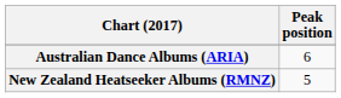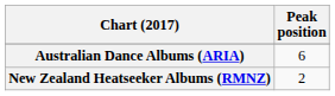 <table class="wikitable sortable plainrowheaders" style="text-align:center">
 <tr>
 <th scope="col">Chart (2017)</th>
 <th scope="col">Peak<br>position</th>
 </tr>
 <tr>
 </tr>
 <tr>
 <th scope="row">Australian Dance Albums (<a href='#'>ARIA</a>)</th>
 <td>6</td>
 </tr>
 <tr>
 <th scope="row">New Zealand Heatseeker Albums (<a href='#'>RMNZ</a>)</th>
-<td>5</td>
+<td>2</td>
 </tr>
 </table>
